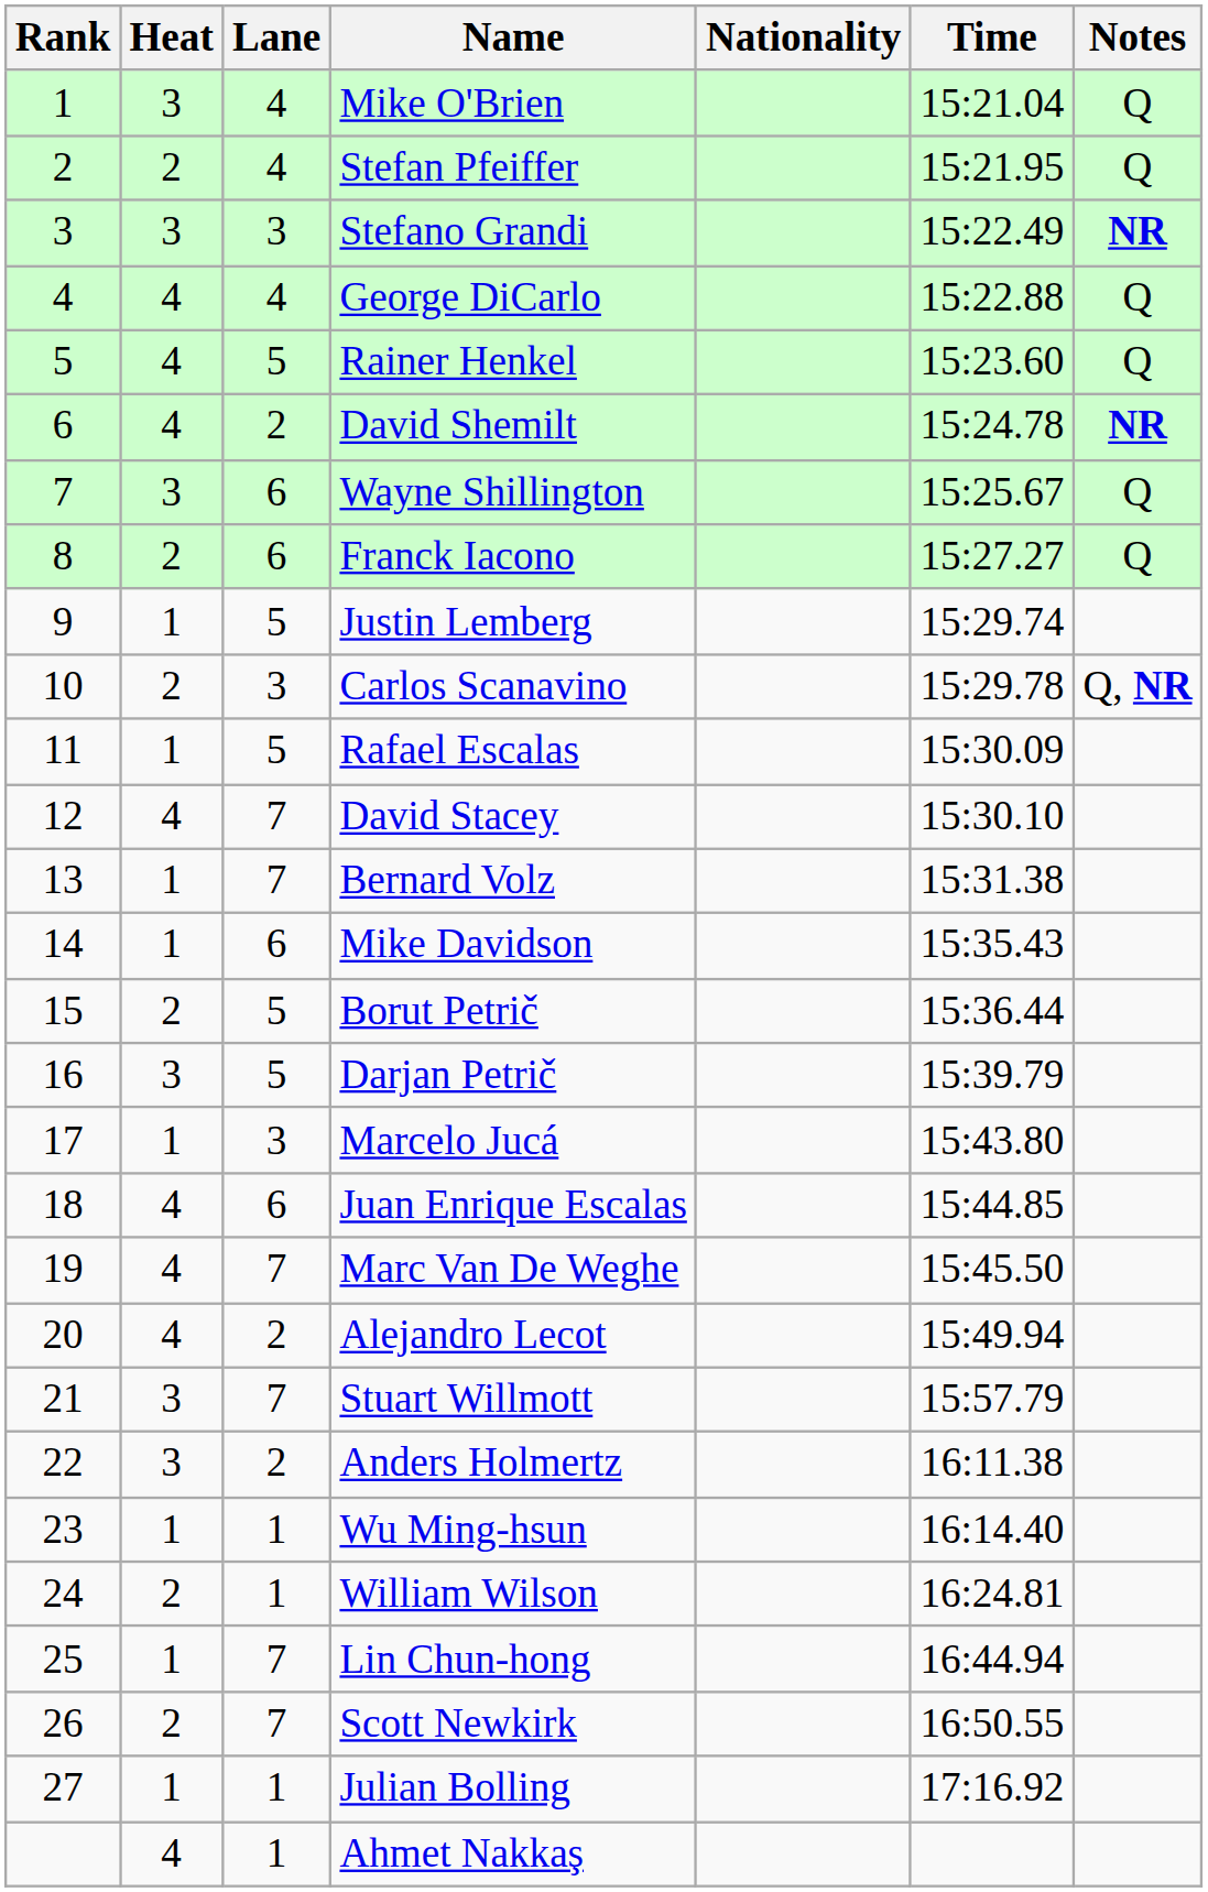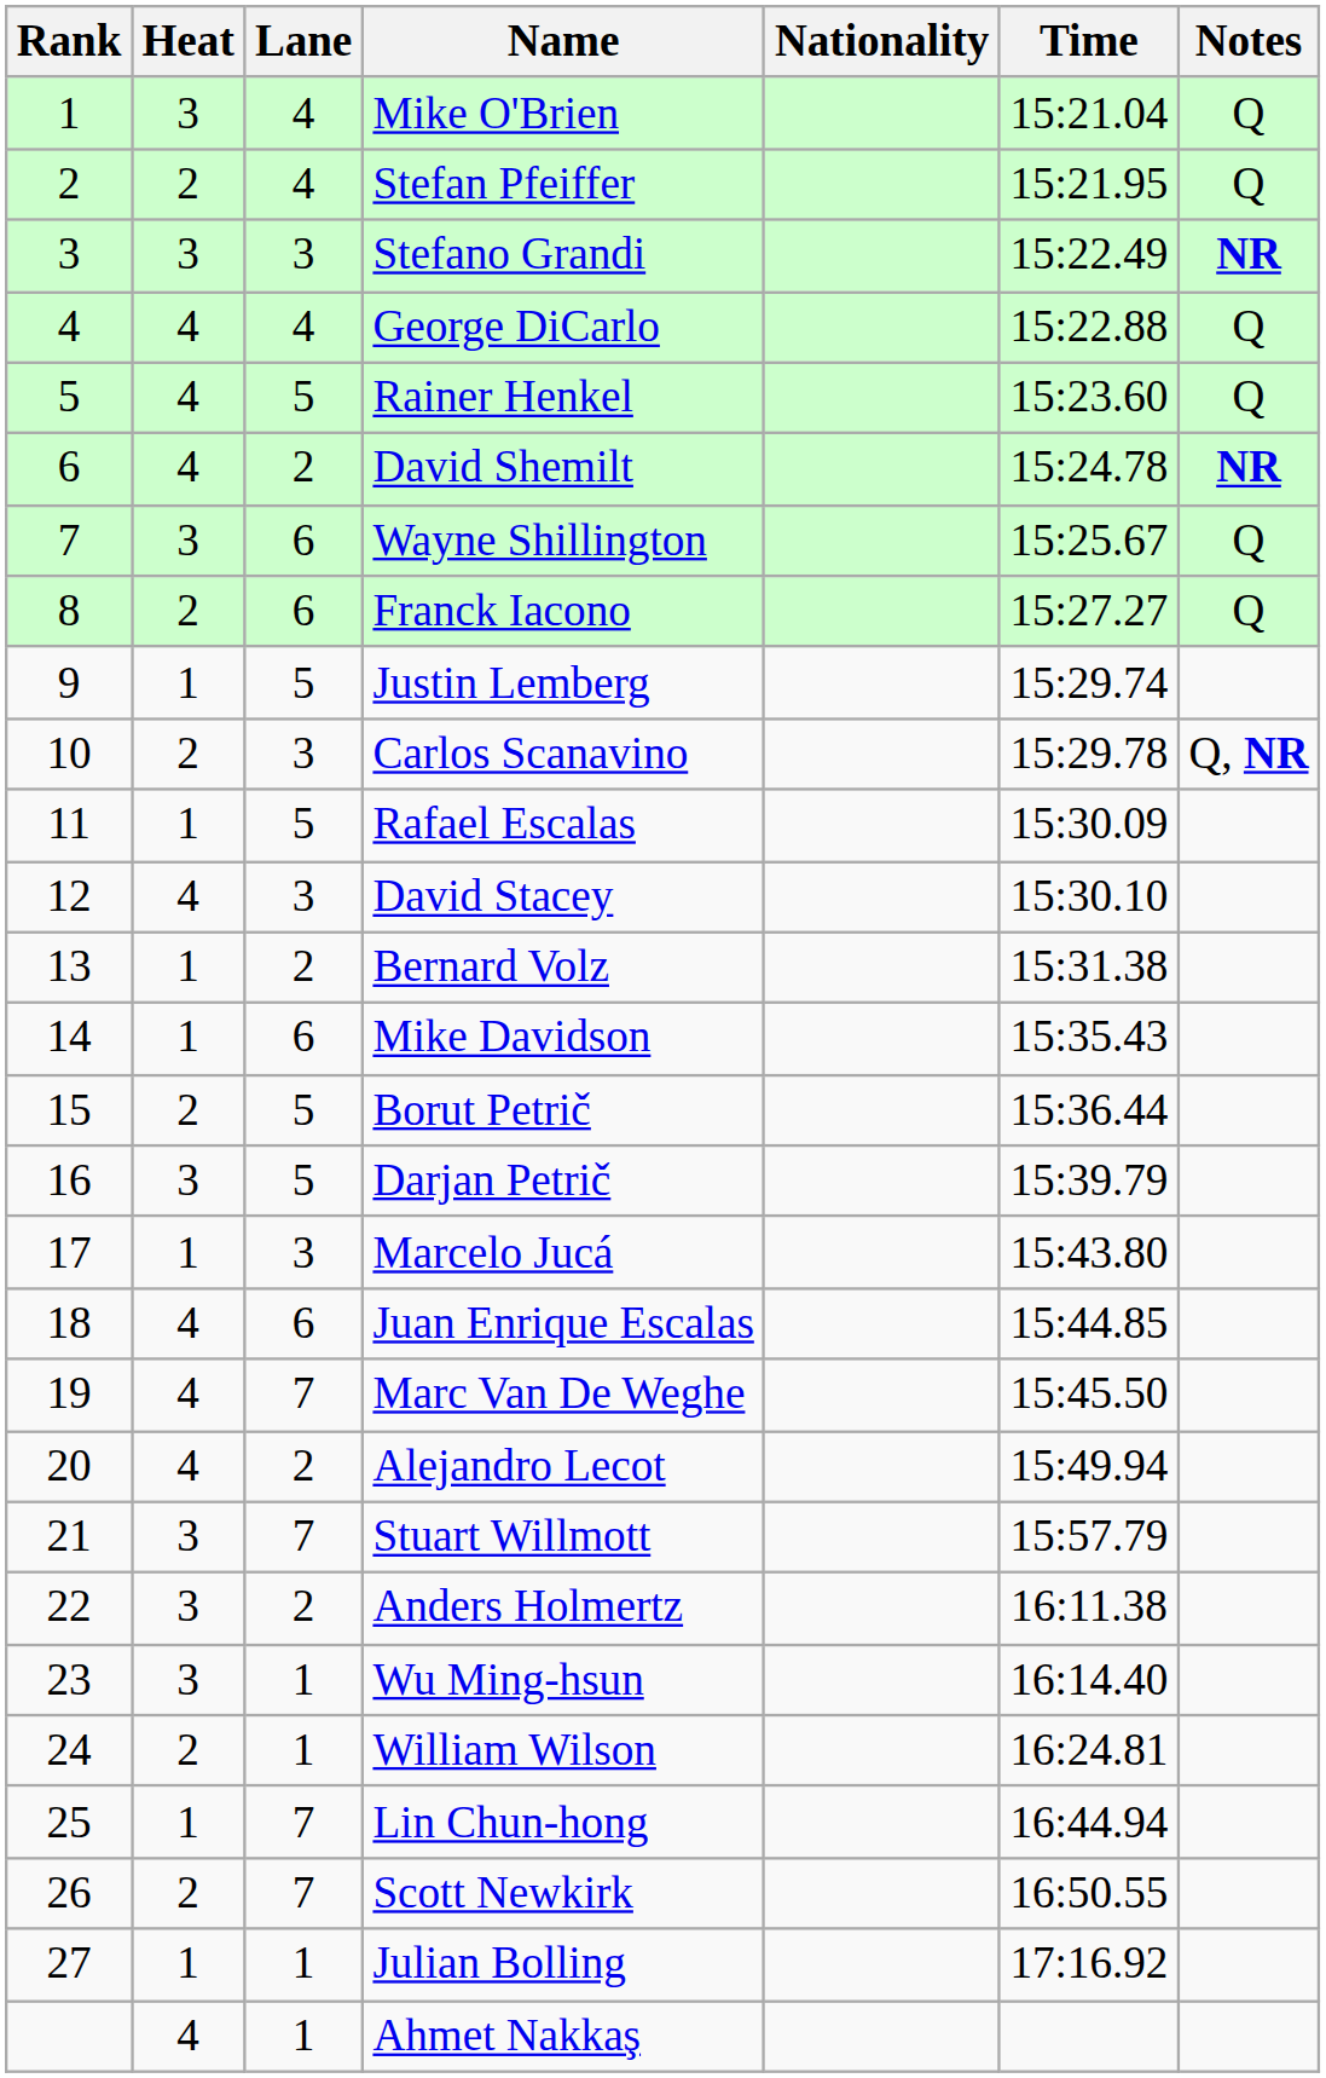 <table class="wikitable sortable" style="text-align:center">
 <tr>
 <th>Rank</th>
 <th>Heat</th>
 <th>Lane</th>
 <th>Name</th>
 <th>Nationality</th>
 <th>Time</th>
 <th>Notes</th>
 </tr>
 <tr bgcolor=#cfc>
 <td>1</td>
 <td>3</td>
 <td>4</td>
 <td align=left><a href='#'>Mike O'Brien</a></td>
 <td align=left></td>
 <td>15:21.04</td>
 <td>Q</td>
 </tr>
 <tr bgcolor=#cfc>
 <td>2</td>
 <td>2</td>
 <td>4</td>
 <td align=left><a href='#'>Stefan Pfeiffer</a></td>
 <td align=left></td>
 <td>15:21.95</td>
 <td>Q</td>
 </tr>
 <tr bgcolor=#cfc>
 <td>3</td>
 <td>3</td>
 <td>3</td>
 <td align=left><a href='#'>Stefano Grandi</a></td>
 <td align=left></td>
 <td>15:22.49</td>
 <td><strong><a href='#'>NR</a></strong></td>
 </tr>
 <tr bgcolor=#cfc>
 <td>4</td>
 <td>4</td>
 <td>4</td>
 <td align=left><a href='#'>George DiCarlo</a></td>
 <td align=left></td>
 <td>15:22.88</td>
 <td>Q</td>
 </tr>
 <tr bgcolor=#cfc>
 <td>5</td>
 <td>4</td>
 <td>5</td>
 <td align=left><a href='#'>Rainer Henkel</a></td>
 <td align=left></td>
 <td>15:23.60</td>
 <td>Q</td>
 </tr>
 <tr bgcolor=#cfc>
 <td>6</td>
 <td>4</td>
 <td>2</td>
 <td align=left><a href='#'>David Shemilt</a></td>
 <td align=left></td>
 <td>15:24.78</td>
 <td><strong><a href='#'>NR</a></strong></td>
 </tr>
 <tr bgcolor=#cfc>
 <td>7</td>
 <td>3</td>
 <td>6</td>
 <td align=left><a href='#'>Wayne Shillington</a></td>
 <td align=left></td>
 <td>15:25.67</td>
 <td>Q</td>
 </tr>
 <tr bgcolor=#cfc>
 <td>8</td>
 <td>2</td>
 <td>6</td>
 <td align=left><a href='#'>Franck Iacono</a></td>
 <td align=left></td>
 <td>15:27.27</td>
 <td>Q</td>
 </tr>
 <tr>
 <td>9</td>
 <td>1</td>
 <td>5</td>
 <td align=left><a href='#'>Justin Lemberg</a></td>
 <td align=left></td>
 <td>15:29.74</td>
 <td></td>
 </tr>
 <tr>
 <td>10</td>
 <td>2</td>
 <td>3</td>
 <td align=left><a href='#'>Carlos Scanavino</a></td>
 <td align=left></td>
 <td>15:29.78</td>
 <td>Q, <strong><a href='#'>NR</a></strong></td>
 </tr>
 <tr>
 <td>11</td>
 <td>1</td>
 <td>5</td>
 <td align=left><a href='#'>Rafael Escalas</a></td>
 <td align=left></td>
 <td>15:30.09</td>
 <td></td>
 </tr>
 <tr>
 <td>12</td>
 <td>4</td>
-<td>7</td>
+<td>3</td>
 <td align=left><a href='#'>David Stacey</a></td>
 <td align=left></td>
 <td>15:30.10</td>
 <td></td>
 </tr>
 <tr>
 <td>13</td>
 <td>1</td>
-<td>7</td>
+<td>2</td>
 <td align=left><a href='#'>Bernard Volz</a></td>
 <td align=left></td>
 <td>15:31.38</td>
 <td></td>
 </tr>
 <tr>
 <td>14</td>
 <td>1</td>
 <td>6</td>
 <td align=left><a href='#'>Mike Davidson</a></td>
 <td align=left></td>
 <td>15:35.43</td>
 <td></td>
 </tr>
 <tr>
 <td>15</td>
 <td>2</td>
 <td>5</td>
 <td align=left><a href='#'>Borut Petrič</a></td>
 <td align=left></td>
 <td>15:36.44</td>
 <td></td>
 </tr>
 <tr>
 <td>16</td>
 <td>3</td>
 <td>5</td>
 <td align=left><a href='#'>Darjan Petrič</a></td>
 <td align=left></td>
 <td>15:39.79</td>
 <td></td>
 </tr>
 <tr>
 <td>17</td>
 <td>1</td>
 <td>3</td>
 <td align=left><a href='#'>Marcelo Jucá</a></td>
 <td align=left></td>
 <td>15:43.80</td>
 <td></td>
 </tr>
 <tr>
 <td>18</td>
 <td>4</td>
 <td>6</td>
 <td align=left><a href='#'>Juan Enrique Escalas</a></td>
 <td align=left></td>
 <td>15:44.85</td>
 <td></td>
 </tr>
 <tr>
 <td>19</td>
 <td>4</td>
 <td>7</td>
 <td align=left><a href='#'>Marc Van De Weghe</a></td>
 <td align=left></td>
 <td>15:45.50</td>
 <td></td>
 </tr>
 <tr>
 <td>20</td>
 <td>4</td>
 <td>2</td>
 <td align=left><a href='#'>Alejandro Lecot</a></td>
 <td align=left></td>
 <td>15:49.94</td>
 <td></td>
 </tr>
 <tr>
 <td>21</td>
 <td>3</td>
 <td>7</td>
 <td align=left><a href='#'>Stuart Willmott</a></td>
 <td align=left></td>
 <td>15:57.79</td>
 <td></td>
 </tr>
 <tr>
 <td>22</td>
 <td>3</td>
 <td>2</td>
 <td align=left><a href='#'>Anders Holmertz</a></td>
 <td align=left></td>
 <td>16:11.38</td>
 <td></td>
 </tr>
 <tr>
 <td>23</td>
-<td>1</td>
+<td>3</td>
 <td>1</td>
 <td align=left><a href='#'>Wu Ming-hsun</a></td>
 <td align=left></td>
 <td>16:14.40</td>
 <td></td>
 </tr>
 <tr>
 <td>24</td>
 <td>2</td>
 <td>1</td>
 <td align=left><a href='#'>William Wilson</a></td>
 <td align=left></td>
 <td>16:24.81</td>
 <td></td>
 </tr>
 <tr>
 <td>25</td>
 <td>1</td>
 <td>7</td>
 <td align=left><a href='#'>Lin Chun-hong</a></td>
 <td align=left></td>
 <td>16:44.94</td>
 <td></td>
 </tr>
 <tr>
 <td>26</td>
 <td>2</td>
 <td>7</td>
 <td align=left><a href='#'>Scott Newkirk</a></td>
 <td align=left></td>
 <td>16:50.55</td>
 <td></td>
 </tr>
 <tr>
 <td>27</td>
 <td>1</td>
 <td>1</td>
 <td align=left><a href='#'>Julian Bolling</a></td>
 <td align=left></td>
 <td>17:16.92</td>
 <td></td>
 </tr>
 <tr>
 <td></td>
 <td>4</td>
 <td>1</td>
 <td align=left><a href='#'>Ahmet Nakkaş</a></td>
 <td align=left></td>
 <td></td>
 <td></td>
 </tr>
 </table>
